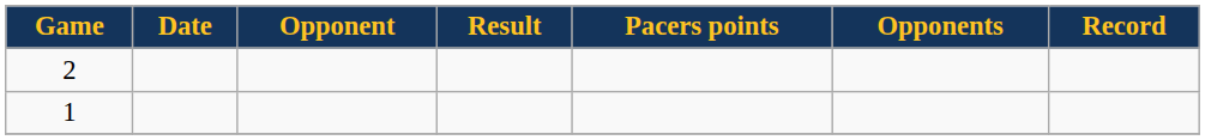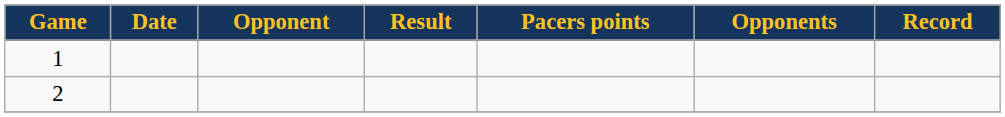 <table class="wikitable" width="80%">
 <tr align="center"  style="background:#14345B;color:#ffc322;">
 <td><strong>Game</strong></td>
 <td><strong>Date</strong></td>
 <td><strong>Opponent</strong></td>
 <td><strong>Result</strong></td>
 <td><strong>Pacers points</strong></td>
 <td><strong>Opponents</strong></td>
 <td><strong>Record</strong></td>
 </tr>
 <tr align="center" bgcolor="">
-<td>2</td>
+<td>1</td>
 <td></td>
 <td></td>
 <td></td>
 <td></td>
 <td></td>
 <td></td>
 </tr>
 <tr align="center" bgcolor="">
-<td>1</td>
+<td>2</td>
 <td></td>
 <td></td>
 <td></td>
 <td></td>
 <td></td>
 <td></td>
 </tr>
 <tr align="center" bgcolor="">
 </tr>
 </table>
